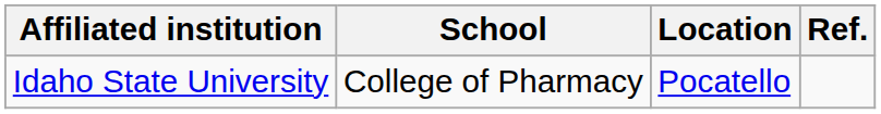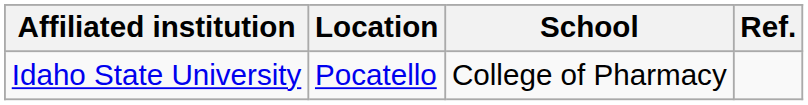 <table class="wikitable sortable">
 <tr>
 <th>Affiliated institution</th>
+<th>Location</th>
 <th>School</th>
-<th>Location</th>
 <th>Ref.</th>
 </tr>
 <tr>
 <td><a href='#'>Idaho State University</a></td>
+<td><a href='#'>Pocatello</a></td>
 <td>College of Pharmacy</td>
-<td><a href='#'>Pocatello</a></td>
 <td></td>
 </tr>
 </table>
